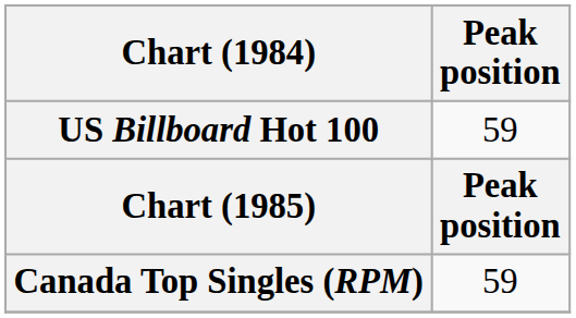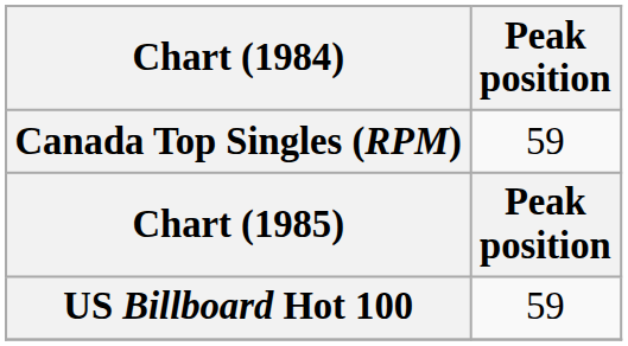 <table class="wikitable sortable plainrowheaders" style="text-align:center;">
 <tr>
 <th scope="col">Chart (1984)</th>
+<th scope="col">Peak<br>position</th>
+</tr>
+<tr>
+<th scope="row">Canada Top Singles (<em>RPM</em>)</th>
+<td>59</td>
+</tr>
+<tr>
+<th scope="col">Chart (1985)</th>
 <th scope="col">Peak<br>position</th>
 </tr>
 <tr>
 <th scope="row">US <em>Billboard</em> Hot 100</th>
 <td>59</td>
 </tr>
 <tr>
-<th scope="col">Chart (1985)</th>
-<th scope="col">Peak<br>position</th>
-</tr>
-<tr>
-<th scope="row">Canada Top Singles (<em>RPM</em>)</th>
-<td>59</td>
-</tr>
-<tr>
 </tr>
 </table>
